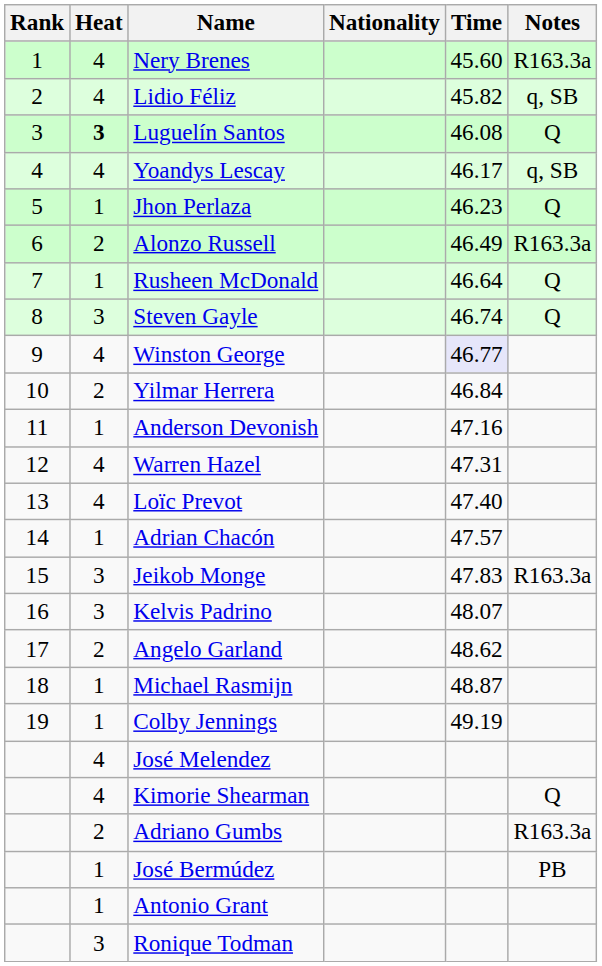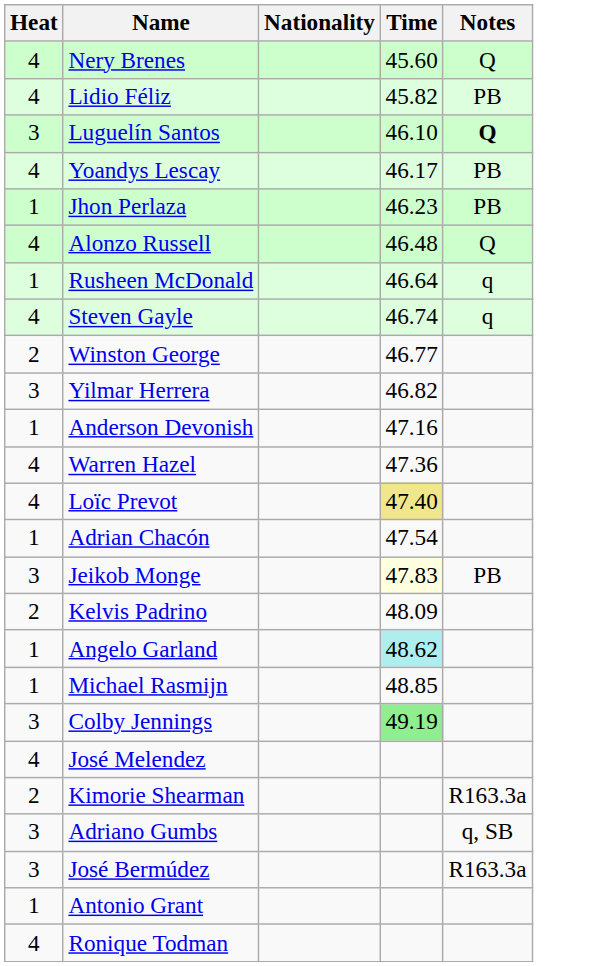 <table class="wikitable sortable" style="text-align:center">
 <tr>
-<th>Rank</th>
 <th>Heat</th>
 <th>Name</th>
 <th>Nationality</th>
 <th>Time</th>
 <th>Notes</th>
 </tr>
 <tr bgcolor=ccffcc>
-<td>1</td>
 <td>4</td>
 <td align=left><a href='#'>Nery Brenes</a></td>
 <td align=left></td>
 <td>45.60</td>
-<td>R163.3a</td>
+<td>Q</td>
 </tr>
 <tr bgcolor=ddffdd>
-<td>2</td>
 <td>4</td>
 <td align=left><a href='#'>Lidio Féliz</a></td>
 <td align=left></td>
 <td>45.82</td>
-<td>q, SB</td>
+<td>PB</td>
 </tr>
 <tr bgcolor=ccffcc>
 <td>3</td>
-<td><strong>3</strong></td>
 <td align=left><a href='#'>Luguelín Santos</a></td>
 <td align=left></td>
-<td>46.08</td>
-<td>Q</td>
+<td>46.10</td>
+<td><strong>Q</strong></td>
 </tr>
 <tr bgcolor=ddffdd>
-<td>4</td>
 <td>4</td>
 <td align=left><a href='#'>Yoandys Lescay</a></td>
 <td align=left></td>
 <td>46.17</td>
-<td>q, SB</td>
+<td>PB</td>
 </tr>
 <tr bgcolor=ccffcc>
-<td>5</td>
 <td>1</td>
 <td align=left><a href='#'>Jhon Perlaza</a></td>
 <td align=left></td>
 <td>46.23</td>
+<td>PB</td>
+</tr>
+<tr bgcolor=ccffcc>
+<td>4</td>
+<td align=left><a href='#'>Alonzo Russell</a></td>
+<td align=left></td>
+<td>46.48</td>
 <td>Q</td>
 </tr>
-<tr bgcolor=ccffcc>
-<td>6</td>
-<td>2</td>
-<td align=left><a href='#'>Alonzo Russell</a></td>
-<td align=left></td>
-<td>46.49</td>
-<td>R163.3a</td>
-</tr>
 <tr bgcolor=ddffdd>
-<td>7</td>
 <td>1</td>
 <td align=left><a href='#'>Rusheen McDonald</a></td>
 <td align=left></td>
 <td>46.64</td>
-<td>Q</td>
+<td>q</td>
 </tr>
 <tr bgcolor=ddffdd>
-<td>8</td>
-<td>3</td>
+<td>4</td>
 <td align=left><a href='#'>Steven Gayle</a></td>
 <td align=left></td>
 <td>46.74</td>
-<td>Q</td>
+<td>q</td>
 </tr>
 <tr>
-<td>9</td>
-<td>4</td>
+<td>2</td>
 <td align=left><a href='#'>Winston George</a></td>
 <td align=left></td>
-<td style="background: lavender;">46.77</td>
+<td>46.77</td>
 <td></td>
 </tr>
 <tr>
-<td>10</td>
-<td>2</td>
+<td>3</td>
 <td align=left><a href='#'>Yilmar Herrera</a></td>
 <td align=left></td>
-<td>46.84</td>
+<td>46.82</td>
 <td></td>
 </tr>
 <tr>
-<td>11</td>
 <td>1</td>
 <td align=left><a href='#'>Anderson Devonish</a></td>
 <td align=left></td>
 <td>47.16</td>
 <td></td>
 </tr>
 <tr>
-<td>12</td>
 <td>4</td>
 <td align=left><a href='#'>Warren Hazel</a></td>
 <td align=left></td>
-<td>47.31</td>
+<td>47.36</td>
 <td></td>
 </tr>
 <tr>
-<td>13</td>
 <td>4</td>
 <td align=left><a href='#'>Loïc Prevot</a></td>
 <td align=left></td>
-<td>47.40</td>
+<td style="background: khaki;">47.40</td>
 <td></td>
 </tr>
 <tr>
-<td>14</td>
 <td>1</td>
 <td align=left><a href='#'>Adrian Chacón</a></td>
 <td align=left></td>
-<td>47.57</td>
+<td>47.54</td>
 <td></td>
 </tr>
 <tr>
-<td>15</td>
 <td>3</td>
 <td align=left><a href='#'>Jeikob Monge</a></td>
 <td align=left></td>
-<td>47.83</td>
-<td>R163.3a</td>
+<td style="background: lightyellow;">47.83</td>
+<td>PB</td>
 </tr>
 <tr>
-<td>16</td>
-<td>3</td>
+<td>2</td>
 <td align=left><a href='#'>Kelvis Padrino</a></td>
 <td align=left></td>
-<td>48.07</td>
+<td>48.09</td>
 <td></td>
 </tr>
 <tr>
-<td>17</td>
-<td>2</td>
+<td>1</td>
 <td align=left><a href='#'>Angelo Garland</a></td>
 <td align=left></td>
-<td>48.62</td>
+<td style="background: paleturquoise;">48.62</td>
 <td></td>
 </tr>
 <tr>
-<td>18</td>
 <td>1</td>
 <td align=left><a href='#'>Michael Rasmijn</a></td>
 <td align=left></td>
-<td>48.87</td>
+<td>48.85</td>
 <td></td>
 </tr>
 <tr>
-<td>19</td>
-<td>1</td>
+<td>3</td>
 <td align=left><a href='#'>Colby Jennings</a></td>
 <td align=left></td>
-<td>49.19</td>
+<td style="background: lightgreen;">49.19</td>
 <td></td>
 </tr>
 <tr>
-<td></td>
 <td>4</td>
 <td align=left><a href='#'>José Melendez</a></td>
 <td align=left></td>
 <td></td>
 <td></td>
 </tr>
 <tr>
-<td></td>
-<td>4</td>
+<td>2</td>
 <td align=left><a href='#'>Kimorie Shearman</a></td>
-<td align=left></td>
-<td></td>
-<td>Q</td>
-</tr>
-<tr>
-<td></td>
-<td>2</td>
-<td align=left><a href='#'>Adriano Gumbs</a></td>
 <td align=left></td>
 <td></td>
 <td>R163.3a</td>
 </tr>
 <tr>
+<td>3</td>
+<td align=left><a href='#'>Adriano Gumbs</a></td>
+<td align=left></td>
 <td></td>
-<td>1</td>
+<td>q, SB</td>
+</tr>
+<tr>
+<td>3</td>
 <td align=left><a href='#'>José Bermúdez</a></td>
 <td align=left></td>
 <td></td>
-<td>PB</td>
+<td>R163.3a</td>
 </tr>
 <tr>
-<td></td>
 <td>1</td>
 <td align=left><a href='#'>Antonio Grant</a></td>
 <td align=left></td>
 <td></td>
 <td></td>
 </tr>
 <tr>
-<td></td>
-<td>3</td>
+<td>4</td>
 <td align=left><a href='#'>Ronique Todman</a></td>
 <td align=left></td>
 <td></td>
 <td></td>
 </tr>
 </table>
